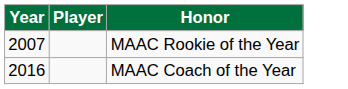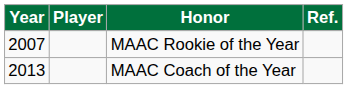 <table class="wikitable sortable" border="1">
 <tr align="center">
 <th style="background:#00703c; color:White;">Year</th>
 <th style="background:#00703c; color:White;">Player</th>
 <th style="background:#00703c; color:White;">Honor</th>
+<th style="background:#00703c; color:White;" class=unsortable>Ref.</th>
 </tr>
 <tr>
 <td>2007</td>
 <td></td>
 <td>MAAC Rookie of the Year</td>
+<td></td>
 </tr>
 <tr>
-<td>2016</td>
+<td>2013</td>
 <td></td>
 <td>MAAC Coach of the Year</td>
+<td></td>
 </tr>
 </table>
